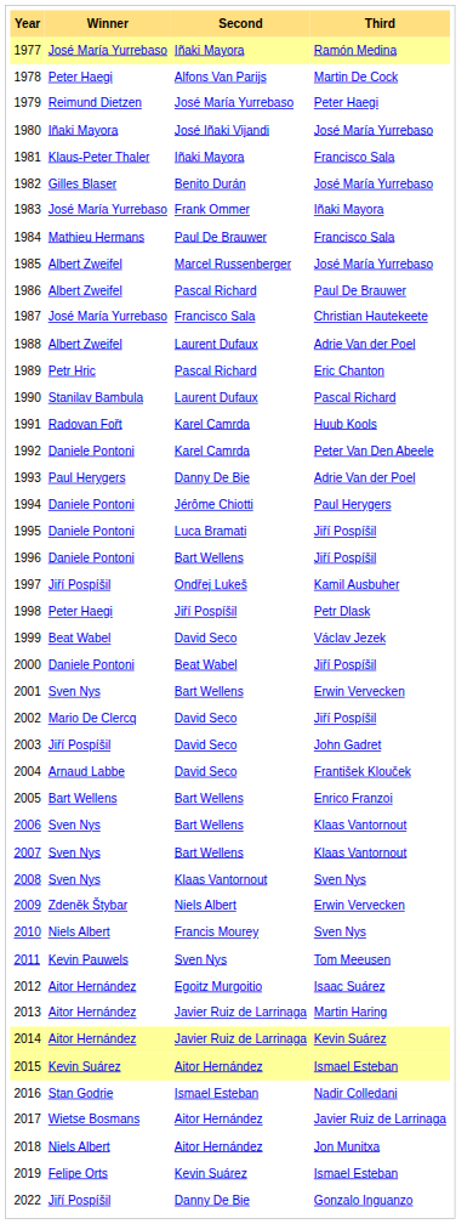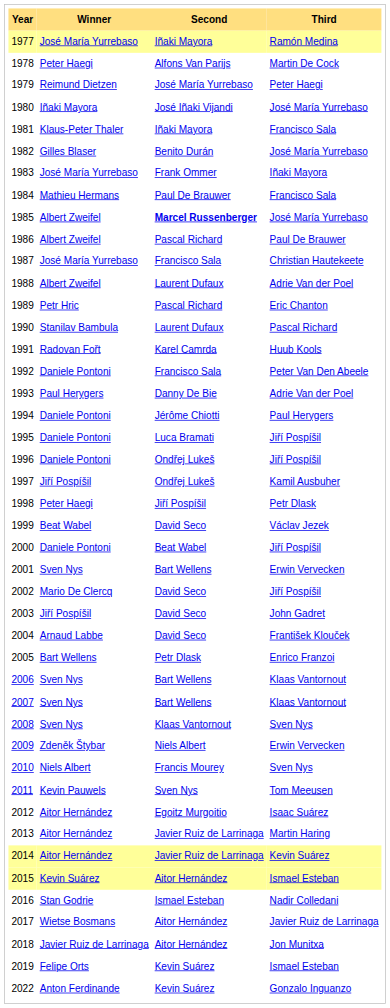 <table cellpadding="4" cellspacing="0"  style="border: 1px solid silver; color: black; margin: 0 0 0.5em 0; background-color: white; padding: 5px; text-align: left; font-size:85%; vertical-align: top; line-height:1.6em;">
 <tr>
 <th scope=col; align="center" bgcolor="FFDF80">Year</th>
 <th scope=col; align="center" bgcolor="FFDF80">Winner</th>
 <th scope=col; align="center" bgcolor="FFDF80">Second</th>
 <th scope=col; align="center" bgcolor="FFDF80">Third</th>
 </tr>
 <tr bgcolor="#FFFF99">
 <td>1977</td>
 <td> <a href='#'>José María Yurrebaso</a></td>
 <td> <a href='#'>Iñaki Mayora</a></td>
 <td> <a href='#'>Ramón Medina</a></td>
 </tr>
 <tr>
 <td>1978</td>
 <td> <a href='#'>Peter Haegi</a></td>
 <td> <a href='#'>Alfons Van Parijs</a></td>
 <td> <a href='#'>Martin De Cock</a></td>
 </tr>
 <tr>
 <td>1979</td>
 <td> <a href='#'>Reimund Dietzen</a></td>
 <td> <a href='#'>José María Yurrebaso</a></td>
 <td> <a href='#'>Peter Haegi</a></td>
 </tr>
 <tr>
 <td>1980</td>
 <td> <a href='#'>Iñaki Mayora</a></td>
 <td> <a href='#'>José Iñaki Vijandi</a></td>
 <td> <a href='#'>José María Yurrebaso</a></td>
 </tr>
 <tr>
 <td>1981</td>
 <td> <a href='#'>Klaus-Peter Thaler</a></td>
 <td> <a href='#'>Iñaki Mayora</a></td>
 <td> <a href='#'>Francisco Sala</a></td>
 </tr>
 <tr>
 <td>1982</td>
 <td> <a href='#'>Gilles Blaser</a></td>
 <td> <a href='#'>Benito Durán</a></td>
 <td> <a href='#'>José María Yurrebaso</a></td>
 </tr>
 <tr>
 <td>1983</td>
 <td> <a href='#'>José María Yurrebaso</a></td>
 <td> <a href='#'>Frank Ommer</a></td>
 <td> <a href='#'>Iñaki Mayora</a></td>
 </tr>
 <tr>
 <td>1984</td>
 <td> <a href='#'>Mathieu Hermans</a></td>
 <td> <a href='#'>Paul De Brauwer</a></td>
 <td> <a href='#'>Francisco Sala</a></td>
 </tr>
 <tr>
 <td>1985</td>
 <td> <a href='#'>Albert Zweifel</a></td>
-<td> <a href='#'>Marcel Russenberger</a></td>
+<td><strong> <a href='#'>Marcel Russenberger</a></strong></td>
 <td> <a href='#'>José María Yurrebaso</a></td>
 </tr>
 <tr>
 <td>1986</td>
 <td> <a href='#'>Albert Zweifel</a></td>
 <td> <a href='#'>Pascal Richard</a></td>
 <td> <a href='#'>Paul De Brauwer</a></td>
 </tr>
 <tr>
 <td>1987</td>
 <td> <a href='#'>José María Yurrebaso</a></td>
 <td> <a href='#'>Francisco Sala</a></td>
 <td> <a href='#'>Christian Hautekeete</a></td>
 </tr>
 <tr>
 <td>1988</td>
 <td> <a href='#'>Albert Zweifel</a></td>
 <td> <a href='#'>Laurent Dufaux</a></td>
 <td> <a href='#'>Adrie Van der Poel</a></td>
 </tr>
 <tr>
 <td>1989</td>
 <td> <a href='#'>Petr Hric</a></td>
 <td> <a href='#'>Pascal Richard</a></td>
 <td> <a href='#'>Eric Chanton</a></td>
 </tr>
 <tr>
 <td>1990</td>
 <td> <a href='#'>Stanilav Bambula</a></td>
 <td> <a href='#'>Laurent Dufaux</a></td>
 <td> <a href='#'>Pascal Richard</a></td>
 </tr>
 <tr>
 <td>1991</td>
 <td> <a href='#'>Radovan Fořt</a></td>
 <td> <a href='#'>Karel Camrda</a></td>
 <td> <a href='#'>Huub Kools</a></td>
 </tr>
 <tr>
 <td>1992</td>
 <td> <a href='#'>Daniele Pontoni</a></td>
-<td> <a href='#'>Karel Camrda</a></td>
+<td> <a href='#'>Francisco Sala</a></td>
 <td> <a href='#'>Peter Van Den Abeele</a></td>
 </tr>
 <tr>
 <td>1993</td>
 <td> <a href='#'>Paul Herygers</a></td>
 <td> <a href='#'>Danny De Bie</a></td>
 <td> <a href='#'>Adrie Van der Poel</a></td>
 </tr>
 <tr>
 <td>1994</td>
 <td> <a href='#'>Daniele Pontoni</a></td>
 <td> <a href='#'>Jérôme Chiotti</a></td>
 <td> <a href='#'>Paul Herygers</a></td>
 </tr>
 <tr>
 <td>1995</td>
 <td> <a href='#'>Daniele Pontoni</a></td>
 <td> <a href='#'>Luca Bramati</a></td>
 <td> <a href='#'>Jiří Pospíšil</a></td>
 </tr>
 <tr>
 <td>1996</td>
 <td> <a href='#'>Daniele Pontoni</a></td>
-<td> <a href='#'>Bart Wellens</a></td>
+<td> <a href='#'>Ondřej Lukeš</a></td>
 <td> <a href='#'>Jiří Pospíšil</a></td>
 </tr>
 <tr>
 <td>1997</td>
 <td> <a href='#'>Jiří Pospíšil</a></td>
 <td> <a href='#'>Ondřej Lukeš</a></td>
 <td> <a href='#'>Kamil Ausbuher</a></td>
 </tr>
 <tr>
 <td>1998</td>
 <td> <a href='#'>Peter Haegi</a></td>
 <td> <a href='#'>Jiří Pospíšil</a></td>
 <td> <a href='#'>Petr Dlask</a></td>
 </tr>
 <tr>
 <td>1999</td>
 <td> <a href='#'>Beat Wabel</a></td>
 <td> <a href='#'>David Seco</a></td>
 <td> <a href='#'>Václav Jezek</a></td>
 </tr>
 <tr>
 <td>2000</td>
 <td> <a href='#'>Daniele Pontoni</a></td>
 <td> <a href='#'>Beat Wabel</a></td>
 <td> <a href='#'>Jiří Pospíšil</a></td>
 </tr>
 <tr>
 <td>2001</td>
 <td> <a href='#'>Sven Nys</a></td>
 <td> <a href='#'>Bart Wellens</a></td>
 <td> <a href='#'>Erwin Vervecken</a></td>
 </tr>
 <tr>
 <td>2002</td>
 <td> <a href='#'>Mario De Clercq</a></td>
 <td> <a href='#'>David Seco</a></td>
 <td> <a href='#'>Jiří Pospíšil</a></td>
 </tr>
 <tr>
 <td>2003</td>
 <td> <a href='#'>Jiří Pospíšil</a></td>
 <td> <a href='#'>David Seco</a></td>
 <td> <a href='#'>John Gadret</a></td>
 </tr>
 <tr>
 <td>2004</td>
 <td> <a href='#'>Arnaud Labbe</a></td>
 <td> <a href='#'>David Seco</a></td>
 <td> <a href='#'>František Klouček</a></td>
 </tr>
 <tr>
 <td>2005</td>
 <td> <a href='#'>Bart Wellens</a></td>
-<td> <a href='#'>Bart Wellens</a></td>
+<td> <a href='#'>Petr Dlask</a></td>
 <td> <a href='#'>Enrico Franzoi</a></td>
 </tr>
 <tr>
 <td><a href='#'>2006</a></td>
 <td> <a href='#'>Sven Nys</a></td>
 <td> <a href='#'>Bart Wellens</a></td>
 <td> <a href='#'>Klaas Vantornout</a></td>
 </tr>
 <tr>
 <td><a href='#'>2007</a></td>
 <td> <a href='#'>Sven Nys</a></td>
 <td> <a href='#'>Bart Wellens</a></td>
 <td> <a href='#'>Klaas Vantornout</a></td>
 </tr>
 <tr>
 <td><a href='#'>2008</a></td>
 <td> <a href='#'>Sven Nys</a></td>
 <td> <a href='#'>Klaas Vantornout</a></td>
 <td> <a href='#'>Sven Nys</a></td>
 </tr>
 <tr>
 <td><a href='#'>2009</a></td>
 <td> <a href='#'>Zdeněk Štybar</a></td>
 <td> <a href='#'>Niels Albert</a></td>
 <td> <a href='#'>Erwin Vervecken</a></td>
 </tr>
 <tr>
 <td><a href='#'>2010</a></td>
 <td> <a href='#'>Niels Albert</a></td>
 <td> <a href='#'>Francis Mourey</a></td>
 <td> <a href='#'>Sven Nys</a></td>
 </tr>
 <tr>
 <td><a href='#'>2011</a></td>
 <td> <a href='#'>Kevin Pauwels</a></td>
 <td> <a href='#'>Sven Nys</a></td>
 <td> <a href='#'>Tom Meeusen</a></td>
 </tr>
 <tr>
 <td>2012</td>
 <td> <a href='#'>Aitor Hernández</a></td>
 <td> <a href='#'>Egoitz Murgoitio</a></td>
 <td> <a href='#'>Isaac Suárez</a></td>
 </tr>
 <tr>
 <td>2013</td>
 <td> <a href='#'>Aitor Hernández</a></td>
 <td> <a href='#'>Javier Ruiz de Larrinaga</a></td>
 <td> <a href='#'>Martin Haring</a></td>
 </tr>
 <tr bgcolor="#FFFF99">
 <td>2014</td>
 <td> <a href='#'>Aitor Hernández</a></td>
 <td> <a href='#'>Javier Ruiz de Larrinaga</a></td>
 <td> <a href='#'>Kevin Suárez</a></td>
 </tr>
 <tr bgcolor="#FFFF99">
 <td>2015</td>
 <td> <a href='#'>Kevin Suárez</a></td>
 <td> <a href='#'>Aitor Hernández</a></td>
 <td> <a href='#'>Ismael Esteban</a></td>
 </tr>
 <tr>
 <td>2016</td>
 <td> <a href='#'>Stan Godrie</a></td>
 <td> <a href='#'>Ismael Esteban</a></td>
 <td> <a href='#'>Nadir Colledani</a></td>
 </tr>
 <tr>
 <td>2017</td>
 <td> <a href='#'>Wietse Bosmans</a></td>
 <td> <a href='#'>Aitor Hernández</a></td>
 <td> <a href='#'>Javier Ruiz de Larrinaga</a></td>
 </tr>
 <tr>
 <td>2018</td>
-<td> <a href='#'>Niels Albert</a></td>
+<td> <a href='#'>Javier Ruiz de Larrinaga</a></td>
 <td> <a href='#'>Aitor Hernández</a></td>
 <td> <a href='#'>Jon Munitxa</a></td>
 </tr>
 <tr>
 <td>2019</td>
 <td> <a href='#'>Felipe Orts</a></td>
 <td> <a href='#'>Kevin Suárez</a></td>
 <td> <a href='#'>Ismael Esteban</a></td>
 </tr>
 <tr>
 <td>2022</td>
-<td> <a href='#'>Jiří Pospíšil</a></td>
-<td> <a href='#'>Danny De Bie</a></td>
+<td> <a href='#'>Anton Ferdinande</a></td>
+<td> <a href='#'>Kevin Suárez</a></td>
 <td> <a href='#'>Gonzalo Inguanzo</a></td>
 </tr>
 </table>
